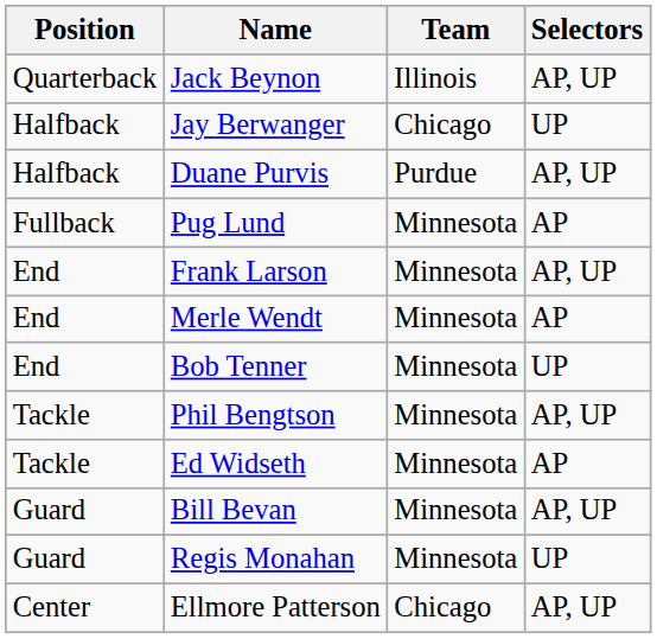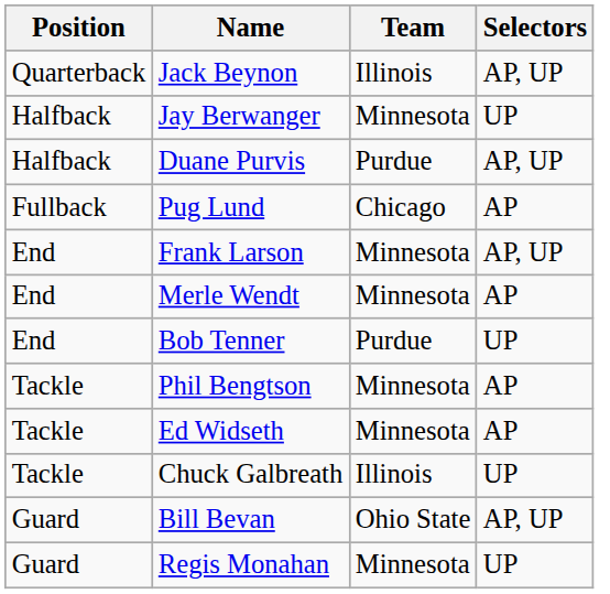 <table class="wikitable" style="font-size: 90%">
 <tr>
 <th>Position</th>
 <th>Name</th>
 <th>Team</th>
 <th>Selectors</th>
 </tr>
 <tr>
 <td>Quarterback</td>
 <td><a href='#'>Jack Beynon</a></td>
 <td>Illinois</td>
 <td>AP, UP</td>
 </tr>
 <tr>
 <td>Halfback</td>
 <td><a href='#'>Jay Berwanger</a></td>
-<td>Chicago</td>
+<td>Minnesota</td>
 <td>UP</td>
 </tr>
 <tr>
 <td>Halfback</td>
 <td><a href='#'>Duane Purvis</a></td>
 <td>Purdue</td>
 <td>AP, UP</td>
 </tr>
 <tr>
 <td>Fullback</td>
 <td><a href='#'>Pug Lund</a></td>
-<td>Minnesota</td>
+<td>Chicago</td>
 <td>AP</td>
 </tr>
 <tr>
 <td>End</td>
 <td><a href='#'>Frank Larson</a></td>
 <td>Minnesota</td>
 <td>AP, UP</td>
 </tr>
 <tr>
 <td>End</td>
 <td><a href='#'>Merle Wendt</a></td>
 <td>Minnesota</td>
 <td>AP</td>
 </tr>
 <tr>
 <td>End</td>
 <td><a href='#'>Bob Tenner</a></td>
-<td>Minnesota</td>
+<td>Purdue</td>
 <td>UP</td>
 </tr>
 <tr>
 <td>Tackle</td>
 <td><a href='#'>Phil Bengtson</a></td>
 <td>Minnesota</td>
-<td>AP, UP</td>
+<td>AP</td>
 </tr>
 <tr>
 <td>Tackle</td>
 <td><a href='#'>Ed Widseth</a></td>
 <td>Minnesota</td>
 <td>AP</td>
 </tr>
 <tr>
+<td>Tackle</td>
+<td>Chuck Galbreath</td>
+<td>Illinois</td>
+<td>UP</td>
+</tr>
+<tr>
 <td>Guard</td>
 <td><a href='#'>Bill Bevan</a></td>
-<td>Minnesota</td>
+<td>Ohio State</td>
 <td>AP, UP</td>
 </tr>
 <tr>
 <td>Guard</td>
 <td><a href='#'>Regis Monahan</a></td>
 <td>Minnesota</td>
 <td>UP</td>
 </tr>
-<tr>
-<td>Center</td>
-<td>Ellmore Patterson</td>
-<td>Chicago</td>
-<td>AP, UP</td>
-</tr>
 </table>
